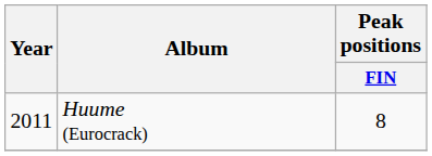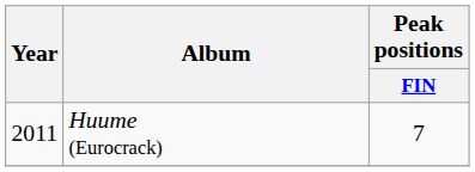 <table class="wikitable">
 <tr>
 <th align="center" rowspan="2" width="10">Year</th>
 <th align="center" rowspan="2" width="200">Album</th>
 <th align="center" colspan="1" width="20">Peak positions</th>
 </tr>
 <tr>
 <th style="width;font-size:85%"><a href='#'>FIN</a> <br></th>
 </tr>
 <tr>
 <td style="text-align:center;">2011</td>
 <td><em>Huume</em> <br><small>(Eurocrack)</small></td>
-<td style="text-align:center;">8</td>
+<td style="text-align:center;">7</td>
 </tr>
 <tr>
 </tr>
 </table>
